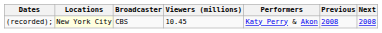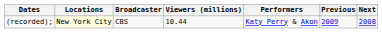 <table class="wikitable" style="font-size: 85%">
 <tr>
 <th>Dates</th>
 <th>Locations</th>
 <th>Broadcaster</th>
 <th>Viewers (millions)</th>
 <th>Performers</th>
 <th>Previous</th>
 <th>Next</th>
 </tr>
 <tr>
 <td> (recorded);<br> </td>
 <td style="background: lightyellow;">New York City</td>
 <td>CBS</td>
-<td>10.45</td>
+<td>10.44</td>
 <td><a href='#'>Katy Perry</a> & <a href='#'>Akon</a></td>
-<td><a href='#'>2008</a></td>
+<td><a href='#'>2009</a></td>
 <td><a href='#'>2008</a></td>
 </tr>
 </table>
